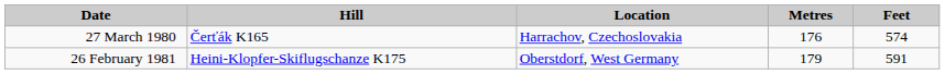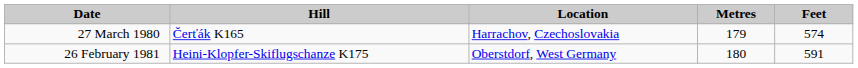 <table class="wikitable sortable" style="text-align:left; line-height:16px; width:80%;">
 <tr>
 <th style="background-color: #ccc;" width="110">Date</th>
 <th style="background-color: #ccc;" width="205">Hill</th>
 <th style="background-color: #ccc;" width="155">Location</th>
 <th style="background-color: #ccc;" width="48">Metres</th>
 <th style="background-color: #ccc;" width="48">Feet</th>
 </tr>
 <tr>
 <td align=right>27 March 1980  </td>
 <td><a href='#'>Čerťák</a> K165</td>
 <td><a href='#'>Harrachov</a>, <a href='#'>Czechoslovakia</a></td>
-<td align=center>176</td>
+<td align=center>179</td>
 <td align=center>574</td>
 </tr>
 <tr>
 <td align=right>26 February 1981  </td>
 <td><a href='#'>Heini-Klopfer-Skiflugschanze</a> K175</td>
 <td><a href='#'>Oberstdorf</a>, <a href='#'>West Germany</a></td>
-<td align=center>179</td>
+<td align=center>180</td>
 <td align=center>591</td>
 </tr>
 </table>
